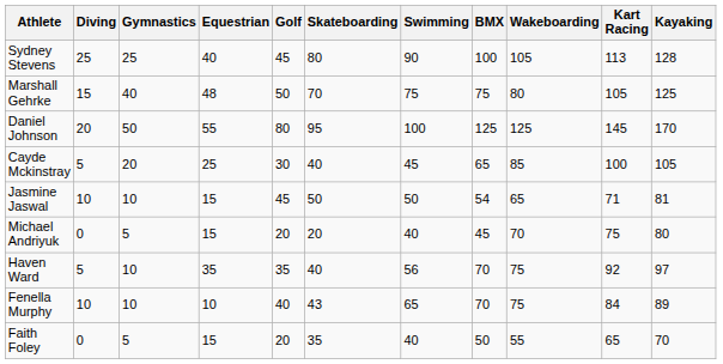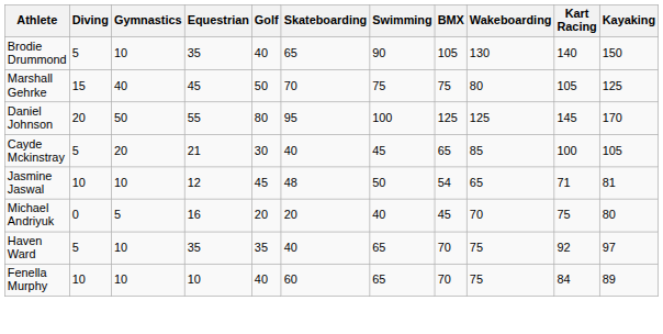 <table class="wikitable">
 <tr>
 <th>Athlete</th>
 <th>Diving</th>
 <th>Gymnastics</th>
 <th>Equestrian</th>
 <th>Golf</th>
 <th>Skateboarding</th>
 <th>Swimming</th>
 <th>BMX</th>
 <th>Wakeboarding</th>
 <th>Kart Racing</th>
 <th>Kayaking</th>
 </tr>
 <tr>
-<td>Sydney Stevens</td>
-<td>25</td>
-<td>25</td>
+<td>Brodie Drummond</td>
+<td>5</td>
+<td>10</td>
+<td>35</td>
 <td>40</td>
-<td>45</td>
-<td>80</td>
+<td>65</td>
 <td>90</td>
-<td>100</td>
 <td>105</td>
-<td>113</td>
-<td>128</td>
+<td>130</td>
+<td>140</td>
+<td>150</td>
 </tr>
 <tr>
 <td>Marshall Gehrke</td>
 <td>15</td>
 <td>40</td>
-<td>48</td>
+<td>45</td>
 <td>50</td>
 <td>70</td>
 <td>75</td>
 <td>75</td>
 <td>80</td>
 <td>105</td>
 <td>125</td>
 </tr>
 <tr>
 <td>Daniel Johnson</td>
 <td>20</td>
 <td>50</td>
 <td>55</td>
 <td>80</td>
 <td>95</td>
 <td>100</td>
 <td>125</td>
 <td>125</td>
 <td>145</td>
 <td>170</td>
 </tr>
 <tr>
 <td>Cayde Mckinstray</td>
 <td>5</td>
 <td>20</td>
-<td>25</td>
+<td>21</td>
 <td>30</td>
 <td>40</td>
 <td>45</td>
 <td>65</td>
 <td>85</td>
 <td>100</td>
 <td>105</td>
 </tr>
 <tr>
 <td>Jasmine Jaswal</td>
 <td>10</td>
 <td>10</td>
-<td>15</td>
+<td>12</td>
 <td>45</td>
-<td>50</td>
+<td>48</td>
 <td>50</td>
 <td>54</td>
 <td>65</td>
 <td>71</td>
 <td>81</td>
 </tr>
 <tr>
 <td>Michael Andriyuk</td>
 <td>0</td>
 <td>5</td>
-<td>15</td>
+<td>16</td>
 <td>20</td>
 <td>20</td>
 <td>40</td>
 <td>45</td>
 <td>70</td>
 <td>75</td>
 <td>80</td>
 </tr>
 <tr>
 <td>Haven Ward</td>
 <td>5</td>
 <td>10</td>
 <td>35</td>
 <td>35</td>
 <td>40</td>
-<td>56</td>
+<td>65</td>
 <td>70</td>
 <td>75</td>
 <td>92</td>
 <td>97</td>
 </tr>
 <tr>
 <td>Fenella Murphy</td>
 <td>10</td>
 <td>10</td>
 <td>10</td>
 <td>40</td>
-<td>43</td>
+<td>60</td>
 <td>65</td>
 <td>70</td>
 <td>75</td>
 <td>84</td>
 <td>89</td>
 </tr>
-<tr>
-<td>Faith Foley</td>
-<td>0</td>
-<td>5</td>
-<td>15</td>
-<td>20</td>
-<td>35</td>
-<td>40</td>
-<td>50</td>
-<td>55</td>
-<td>65</td>
-<td>70</td>
-</tr>
 </table>
